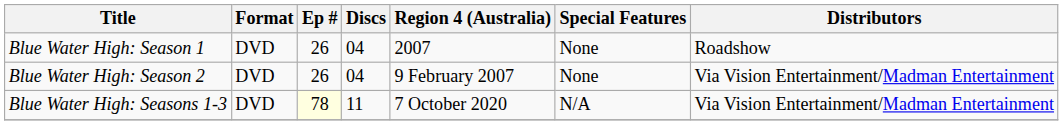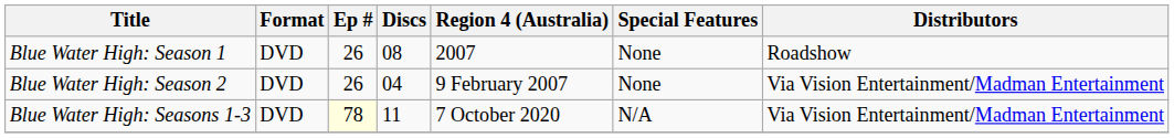 <table class="wikitable">
 <tr>
 <th>Title</th>
 <th>Format</th>
 <th>Ep #</th>
 <th>Discs</th>
 <th>Region 4 (Australia)</th>
 <th>Special Features</th>
 <th>Distributors</th>
 </tr>
 <tr>
 <td><em>Blue Water High: Season 1</em></td>
 <td>DVD</td>
 <td style="text-align:center;">26</td>
-<td>04</td>
+<td>08</td>
 <td>2007</td>
 <td>None</td>
 <td>Roadshow</td>
 </tr>
 <tr>
 <td><em>Blue Water High: Season 2</em></td>
 <td>DVD</td>
 <td style="text-align:center;">26</td>
 <td>04</td>
 <td>9 February 2007</td>
 <td>None</td>
 <td>Via Vision Entertainment/<a href='#'>Madman Entertainment</a></td>
 </tr>
 <tr>
 <td><em>Blue Water High: Seasons 1-3</em></td>
 <td>DVD</td>
 <td style="background: lightyellow; text-align:center;">78</td>
 <td>11</td>
 <td>7 October 2020</td>
 <td>N/A</td>
 <td>Via Vision Entertainment/<a href='#'>Madman Entertainment</a></td>
 </tr>
 <tr>
 </tr>
 </table>
